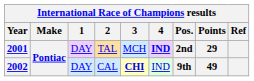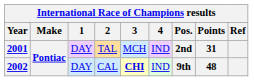 <table class="wikitable" style="text-align:center; font-size:75%">
 <tr>
 <th colspan=9><a href='#'>International Race of Champions</a> results</th>
 </tr>
 <tr>
 <th>Year</th>
 <th>Make</th>
 <th>1</th>
 <th>2</th>
 <th>3</th>
 <th>4</th>
 <th>Pos.</th>
 <th>Points</th>
 <th>Ref</th>
 </tr>
 <tr>
 <th><a href='#'>2001</a></th>
 <th rowspan=2><a href='#'>Pontiac</a></th>
 <td style="background:#EFCFFF;"><a href='#'>DAY</a><br></td>
 <td style="background:#FFDF9F;"><a href='#'>TAL</a><br></td>
 <td style="background:#CFEAFF;"><a href='#'>MCH</a><br></td>
-<td style="background:#EFCFFF;"><strong><a href='#'>IND</a><br></strong></td>
+<td style="background:#EFCFFF;"><a href='#'>IND</a><br></td>
 <th>2nd</th>
-<th>29</th>
+<th>31</th>
 <th></th>
 </tr>
 <tr>
 <th><a href='#'>2002</a></th>
 <td style="background:#CFEAFF;"><a href='#'>DAY</a><br></td>
 <td style="background:#CFEAFF;"><a href='#'>CAL</a><br></td>
 <td style="background:#FFFFBF;"><strong><a href='#'>CHI</a></strong><br></td>
 <td style="background:#DFFFDF;"><a href='#'>IND</a><br></td>
 <th>9th</th>
-<th>49</th>
+<th>48</th>
 <th></th>
 </tr>
 </table>
